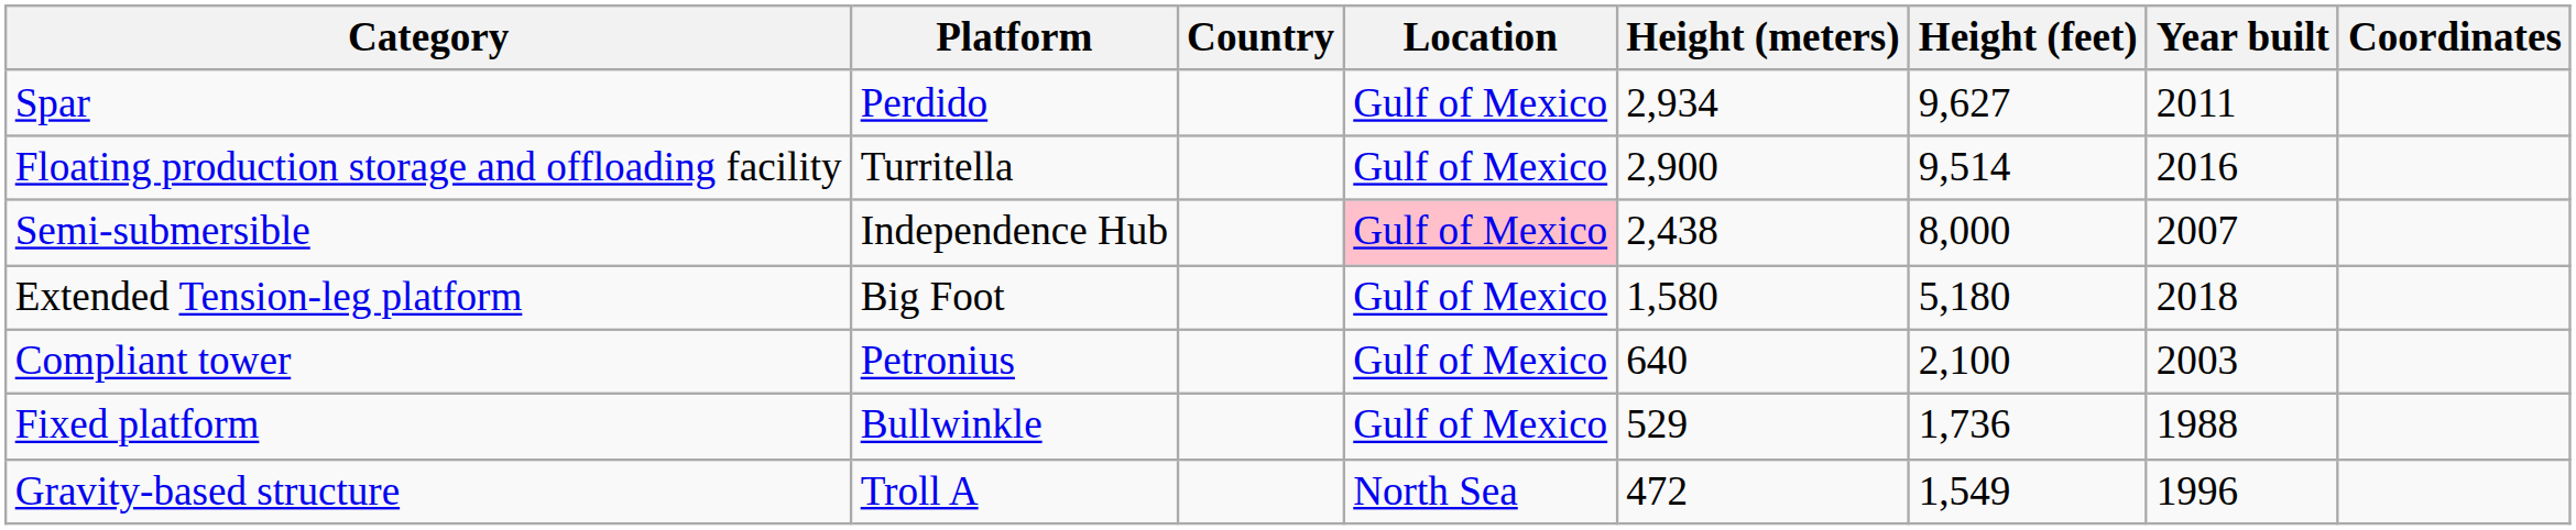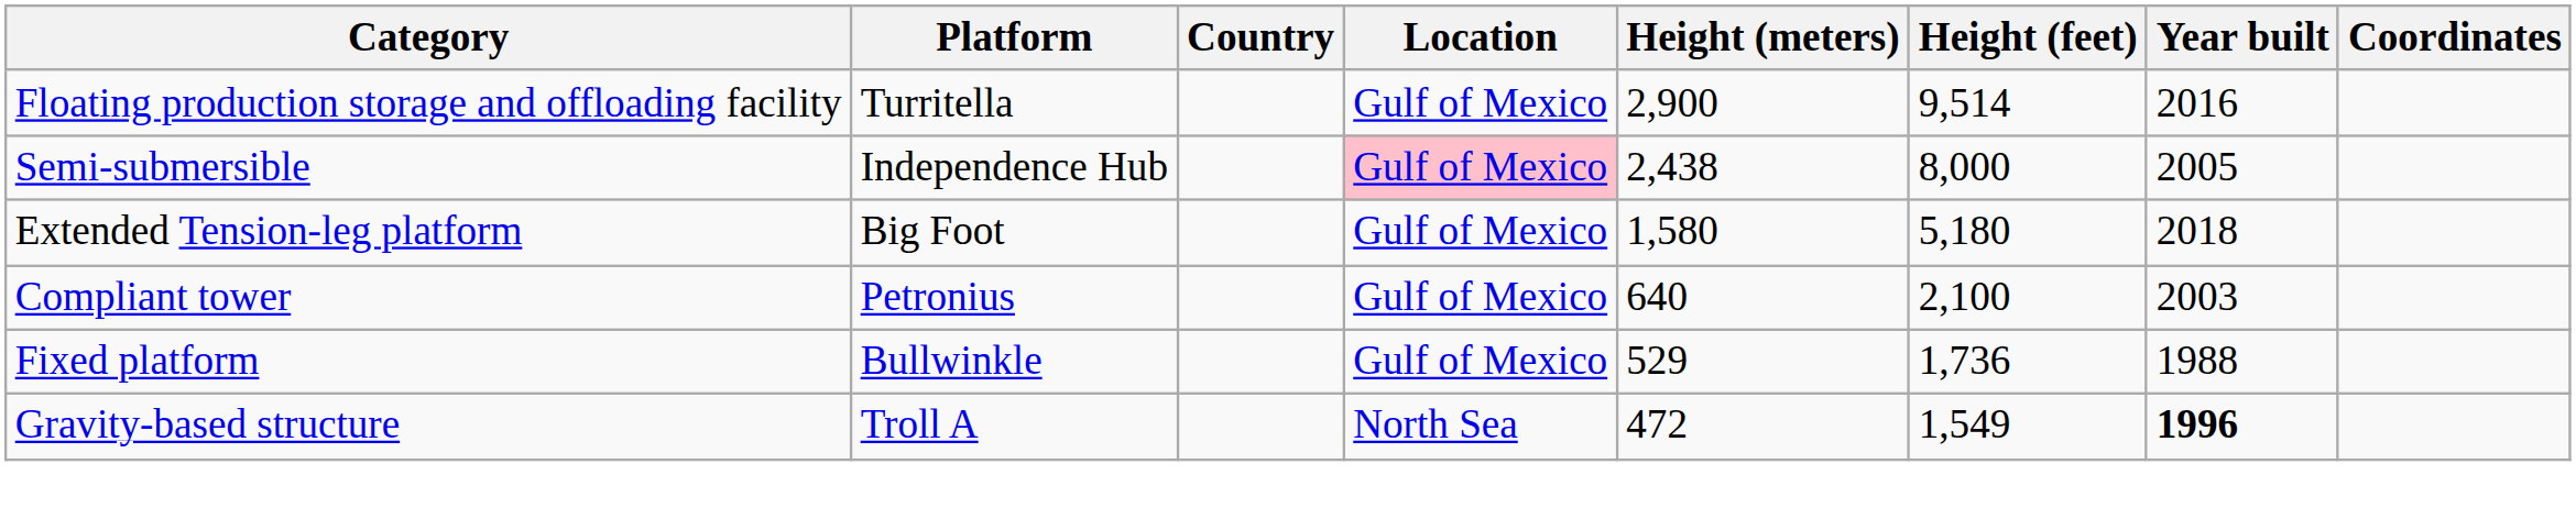 <table class="wikitable sortable sticky-header">
 <tr style="background:#ececec;">
 <th>Category</th>
 <th>Platform</th>
 <th>Country</th>
 <th>Location</th>
 <th>Height (meters)</th>
 <th>Height (feet)</th>
 <th>Year built</th>
 <th>Coordinates</th>
-</tr>
-<tr>
-<td><a href='#'>Spar</a></td>
-<td><a href='#'>Perdido</a></td>
-<td></td>
-<td><a href='#'>Gulf of Mexico</a></td>
-<td>2,934</td>
-<td>9,627</td>
-<td>2011</td>
-<td></td>
 </tr>
 <tr>
 <td><a href='#'>Floating production storage and offloading</a> facility</td>
 <td>Turritella</td>
 <td></td>
 <td><a href='#'>Gulf of Mexico</a></td>
 <td>2,900</td>
 <td>9,514</td>
 <td>2016</td>
 <td></td>
 </tr>
 <tr>
 <td><a href='#'>Semi-submersible</a></td>
 <td>Independence Hub</td>
 <td></td>
 <td style="background: pink;"><a href='#'>Gulf of Mexico</a></td>
 <td>2,438</td>
 <td>8,000</td>
-<td>2007</td>
+<td>2005</td>
 <td></td>
 </tr>
 <tr>
 <td>Extended <a href='#'>Tension-leg platform</a></td>
 <td>Big Foot</td>
 <td></td>
 <td><a href='#'>Gulf of Mexico</a></td>
 <td>1,580</td>
 <td>5,180</td>
 <td>2018</td>
 <td></td>
 </tr>
 <tr>
 <td><a href='#'>Compliant tower</a></td>
 <td><a href='#'>Petronius</a></td>
 <td></td>
 <td><a href='#'>Gulf of Mexico</a></td>
 <td>640</td>
 <td>2,100</td>
 <td>2003</td>
 <td></td>
 </tr>
 <tr>
 <td><a href='#'>Fixed platform</a></td>
 <td><a href='#'>Bullwinkle</a></td>
 <td></td>
 <td><a href='#'>Gulf of Mexico</a></td>
 <td>529</td>
 <td>1,736</td>
 <td>1988</td>
 <td></td>
 </tr>
 <tr>
 <td><a href='#'>Gravity-based structure</a></td>
 <td><a href='#'>Troll A</a></td>
 <td></td>
 <td><a href='#'>North Sea</a></td>
 <td>472</td>
 <td>1,549</td>
-<td>1996</td>
+<td><strong>1996</strong></td>
 <td></td>
 </tr>
 </table>
